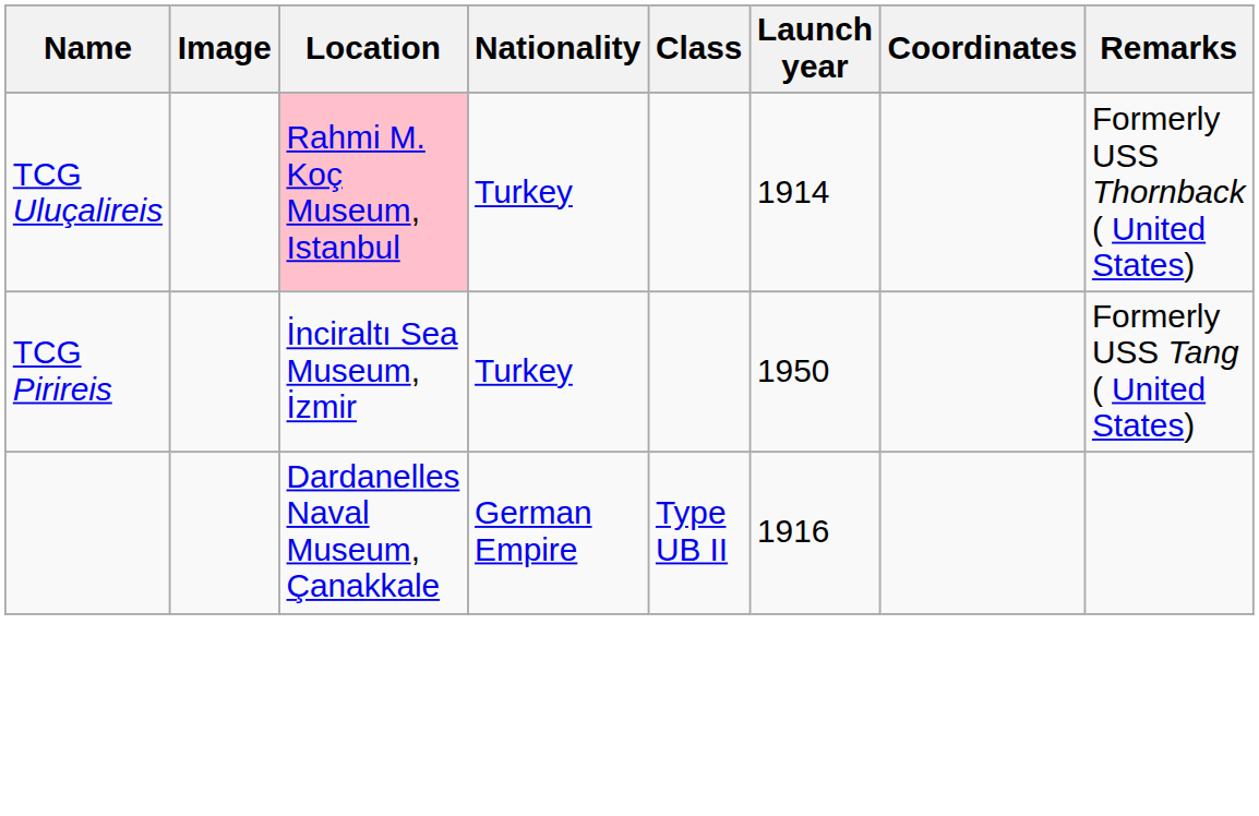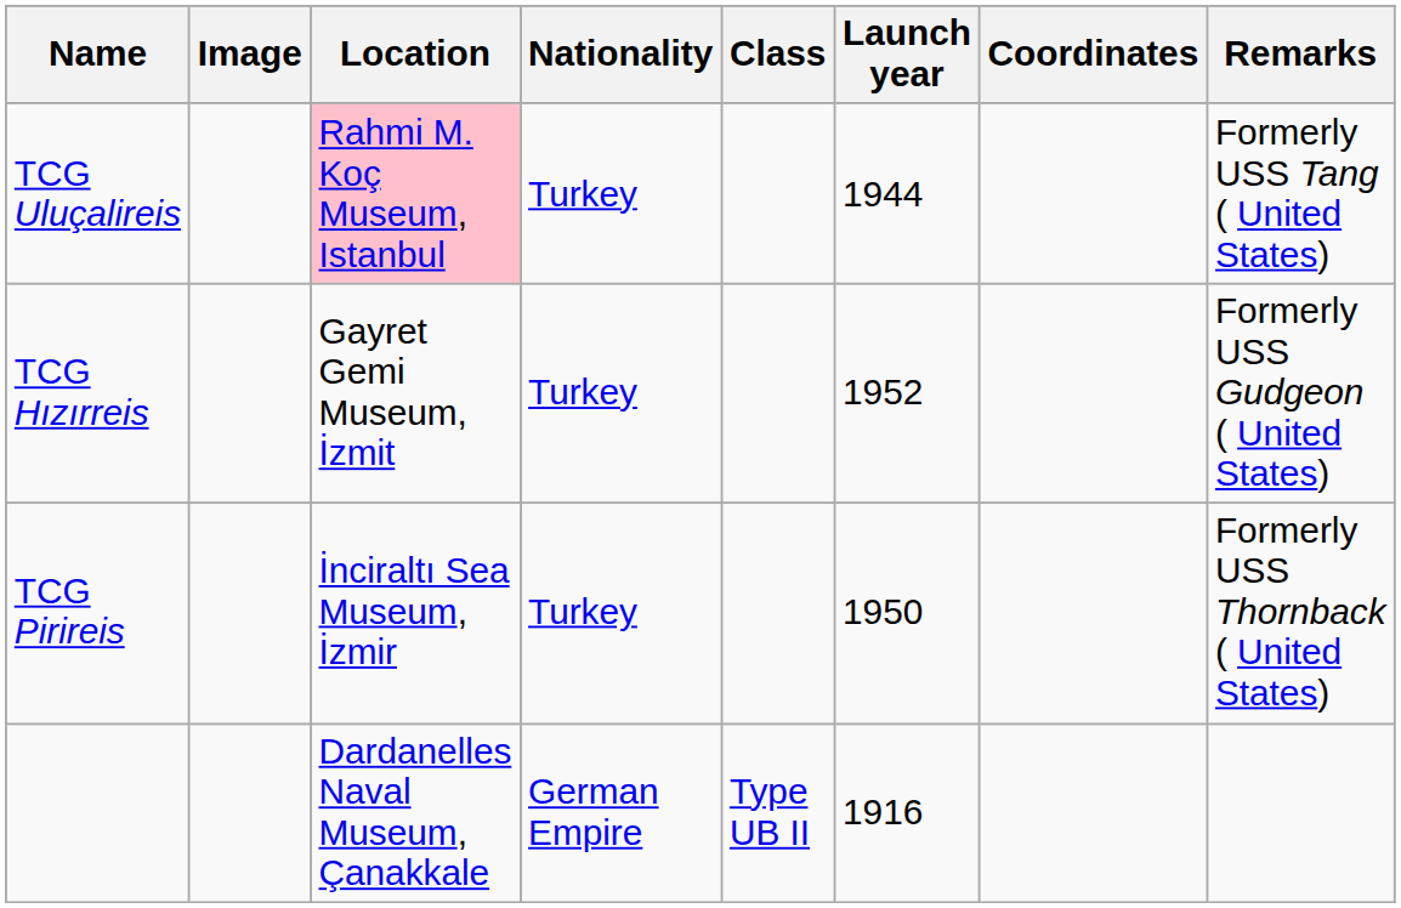 <table class="wikitable sortable">
 <tr>
 <th>Name</th>
 <th>Image</th>
 <th>Location</th>
 <th>Nationality</th>
 <th>Class</th>
 <th>Launch year</th>
 <th>Coordinates</th>
 <th>Remarks</th>
 </tr>
 <tr>
 <td><a href='#'>TCG <em>Uluçalireis</em></a></td>
 <td></td>
 <td style="background: pink;"><a href='#'>Rahmi M. Koç Museum</a>, <a href='#'>Istanbul</a></td>
 <td> <a href='#'>Turkey</a></td>
 <td></td>
-<td>1914</td>
+<td>1944</td>
 <td></td>
-<td>Formerly USS <em>Thornback</em> ( <a href='#'>United States</a>)</td>
+<td>Formerly USS <em>Tang</em> ( <a href='#'>United States</a>)</td>
+</tr>
+<tr>
+<td><a href='#'>TCG <em>Hızırreis</em></a></td>
+<td></td>
+<td>Gayret Gemi Museum, <a href='#'>İzmit</a></td>
+<td> <a href='#'>Turkey</a></td>
+<td></td>
+<td>1952</td>
+<td></td>
+<td>Formerly USS <em>Gudgeon</em> ( <a href='#'>United States</a>)</td>
 </tr>
 <tr>
 <td><a href='#'>TCG <em>Pirireis</em></a></td>
 <td></td>
 <td><a href='#'>İnciraltı Sea Museum</a>, <a href='#'>İzmir</a></td>
 <td> <a href='#'>Turkey</a></td>
 <td></td>
 <td>1950</td>
 <td></td>
-<td>Formerly USS <em>Tang</em> ( <a href='#'>United States</a>)</td>
+<td>Formerly USS <em>Thornback</em> ( <a href='#'>United States</a>)</td>
 </tr>
 <tr>
 <td></td>
 <td></td>
 <td><a href='#'>Dardanelles Naval Museum</a>, <a href='#'>Çanakkale</a></td>
 <td> <a href='#'>German Empire</a></td>
 <td><a href='#'>Type UB II</a></td>
 <td>1916</td>
 <td></td>
 <td></td>
 </tr>
 </table>
